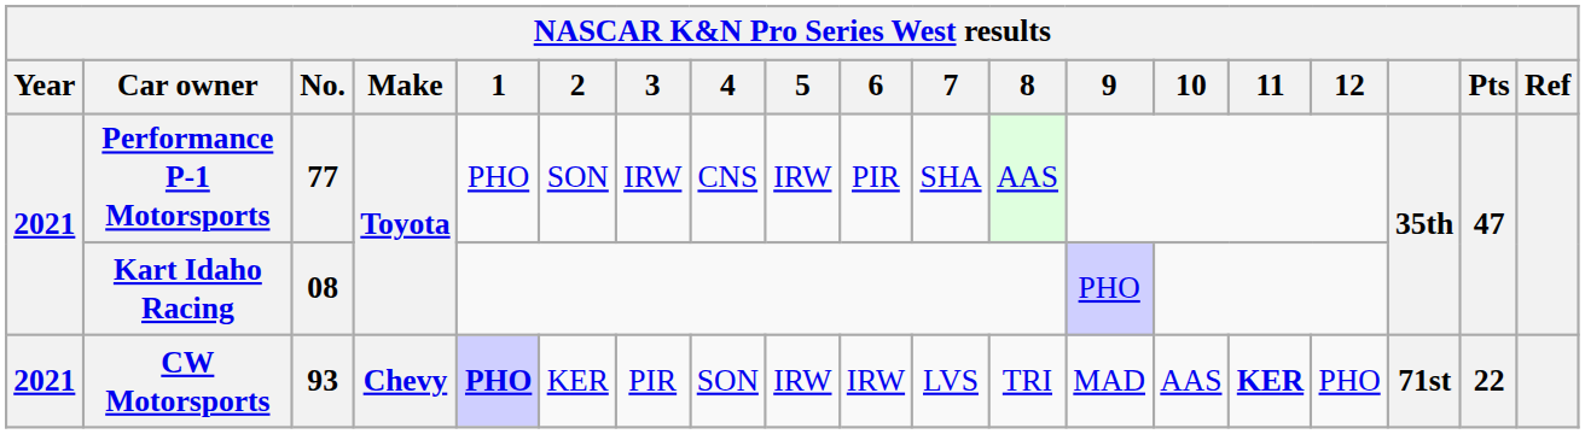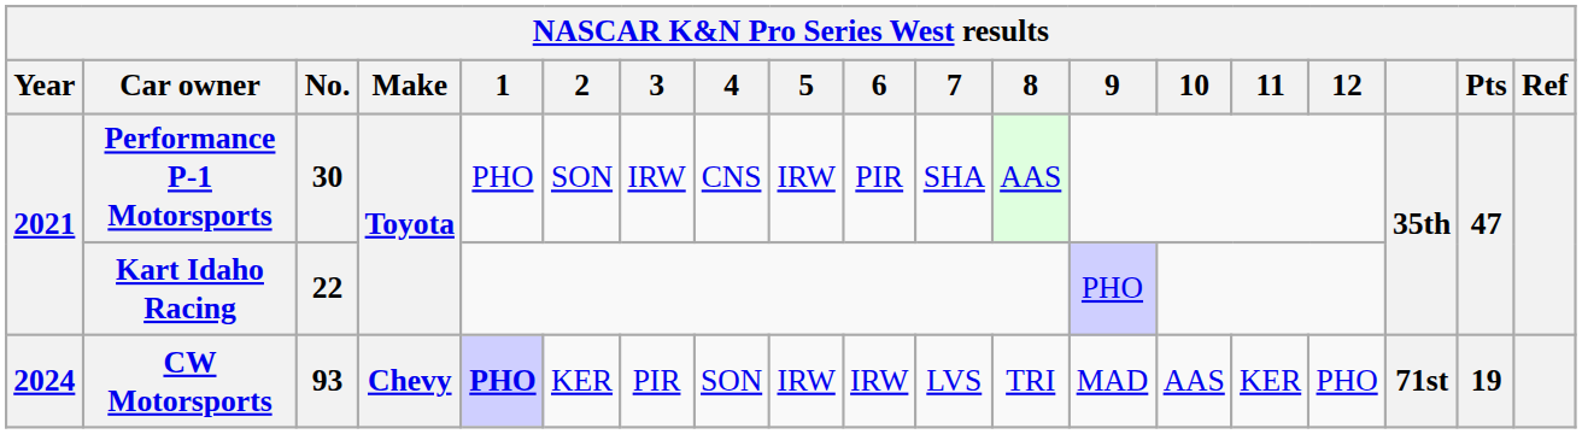 <table class="wikitable" style="text-align:center; font-size:75%">
 <tr>
 <th colspan="26"><a href='#'>NASCAR K&N Pro Series West</a> results</th>
 </tr>
 <tr>
 <th>Year</th>
 <th>Car owner</th>
 <th>No.</th>
 <th>Make</th>
 <th>1</th>
 <th>2</th>
 <th>3</th>
 <th>4</th>
 <th>5</th>
 <th>6</th>
 <th>7</th>
 <th>8</th>
 <th>9</th>
 <th>10</th>
 <th>11</th>
 <th>12</th>
 <th></th>
 <th>Pts</th>
 <th>Ref</th>
 </tr>
 <tr>
 <th rowspan=2><a href='#'>2021</a></th>
 <th><a href='#'>Performance P-1 Motorsports</a></th>
-<th>77</th>
+<th>30</th>
 <th rowspan=2><a href='#'>Toyota</a></th>
 <td><a href='#'>PHO</a></td>
 <td><a href='#'>SON</a></td>
 <td><a href='#'>IRW</a></td>
 <td><a href='#'>CNS</a></td>
 <td><a href='#'>IRW</a></td>
 <td><a href='#'>PIR</a></td>
 <td><a href='#'>SHA</a></td>
 <td style="background:#DFFFDF;"><a href='#'>AAS</a><br></td>
 <td colspan="4"></td>
 <th rowspan=2>35th</th>
 <th rowspan=2>47</th>
 <th rowspan=2></th>
 </tr>
 <tr>
 <th><a href='#'>Kart Idaho Racing</a></th>
-<th>08</th>
+<th>22</th>
 <td colspan=8></td>
 <td style="background:#CFCFFF;"><a href='#'>PHO</a><br></td>
 <td colspan="3"></td>
 </tr>
 <tr>
-<th><a href='#'>2021</a></th>
+<th><a href='#'>2024</a></th>
 <th><a href='#'>CW Motorsports</a></th>
 <th>93</th>
 <th><a href='#'>Chevy</a></th>
 <td style="background:#CFCFFF;"><strong><a href='#'>PHO</a><br></strong></td>
 <td><a href='#'>KER</a></td>
 <td><a href='#'>PIR</a></td>
 <td><a href='#'>SON</a></td>
 <td><a href='#'>IRW</a></td>
 <td><a href='#'>IRW</a></td>
 <td><a href='#'>LVS</a></td>
 <td><a href='#'>TRI</a></td>
 <td><a href='#'>MAD</a></td>
 <td><a href='#'>AAS</a></td>
-<td><strong><a href='#'>KER</a></strong></td>
+<td><a href='#'>KER</a></td>
 <td><a href='#'>PHO</a></td>
 <th>71st</th>
-<th>22</th>
+<th>19</th>
 <th></th>
 </tr>
 </table>
